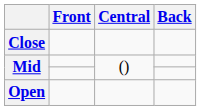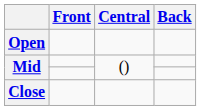 <table class="wikitable" style="text-align:center;">
 <tr>
 <th></th>
 <th><a href='#'>Front</a></th>
 <th><a href='#'>Central</a></th>
 <th><a href='#'>Back</a></th>
 </tr>
 <tr>
-<th><a href='#'>Close</a></th>
+<th><a href='#'>Open</a></th>
+<td></td>
 <td> </td>
 <td></td>
-<td> </td>
 </tr>
 <tr>
 <th rowspan="2"><a href='#'>Mid</a></th>
 <td> </td>
 <td rowspan="2">()</td>
 <td> </td>
 </tr>
 <tr>
 <td></td>
 <td></td>
 </tr>
 <tr>
-<th><a href='#'>Open</a></th>
+<th><a href='#'>Close</a></th>
+<td> </td>
 <td></td>
 <td> </td>
-<td></td>
 </tr>
 </table>
